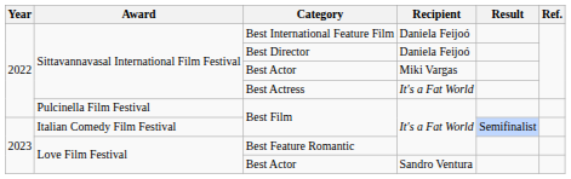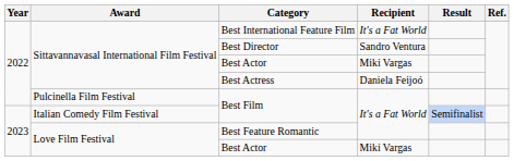 <table class="wikitable">
 <tr>
 <th>Year</th>
 <th>Award</th>
 <th>Category</th>
 <th>Recipient</th>
 <th>Result</th>
 <th>Ref.</th>
 </tr>
 <tr>
 <td rowspan="5">2022</td>
 <td rowspan="4">Sittavannavasal International Film Festival</td>
 <td>Best International Feature Film</td>
-<td>Daniela Feijoó</td>
+<td><em>It's a Fat World</em></td>
 <td></td>
 <td rowspan="4"></td>
 </tr>
 <tr>
 <td>Best Director</td>
-<td>Daniela Feijoó</td>
+<td>Sandro Ventura</td>
 <td></td>
 </tr>
 <tr>
 <td>Best Actor</td>
 <td>Miki Vargas</td>
 <td></td>
 </tr>
 <tr>
 <td>Best Actress</td>
-<td><em>It's a Fat World</em></td>
+<td>Daniela Feijoó</td>
 <td></td>
 </tr>
 <tr>
 <td>Pulcinella Film Festival</td>
 <td rowspan="2">Best Film</td>
 <td rowspan="3"><em>It's a Fat World</em></td>
 <td></td>
 <td></td>
 </tr>
 <tr>
 <td rowspan="3">2023</td>
 <td>Italian Comedy Film Festival</td>
 <td align="center" bgcolor="#bfd7ff">Semifinalist</td>
 <td></td>
 </tr>
 <tr>
 <td rowspan="2">Love Film Festival</td>
 <td>Best Feature Romantic</td>
 <td></td>
 <td></td>
 </tr>
 <tr>
 <td>Best Actor</td>
-<td>Sandro Ventura</td>
+<td>Miki Vargas</td>
 <td></td>
 <td></td>
 </tr>
 </table>
